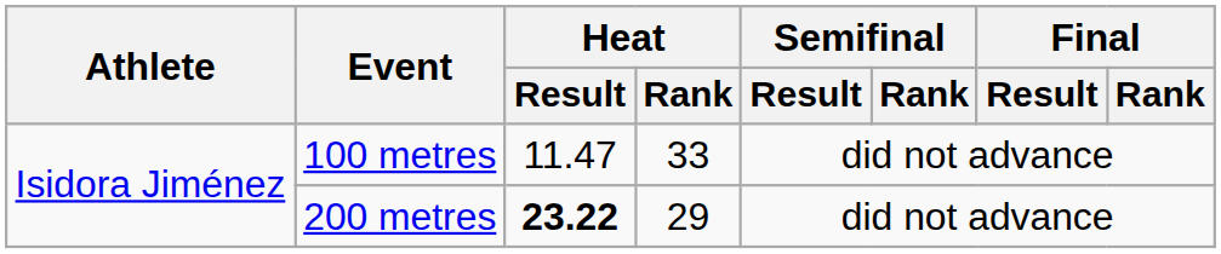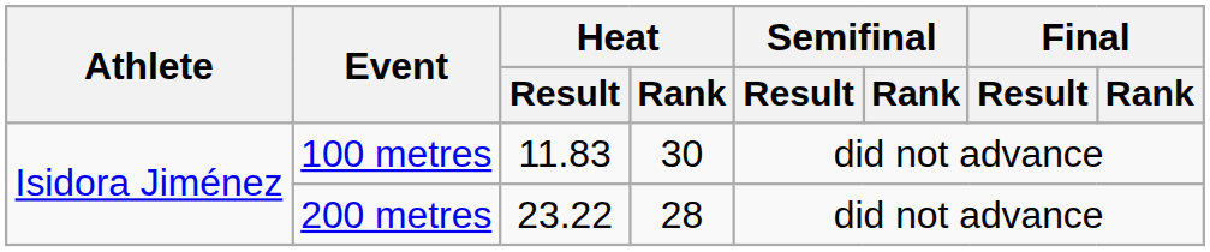 <table class="wikitable" style="font-size:90%">
 <tr>
 <th rowspan="2">Athlete</th>
 <th rowspan="2">Event</th>
 <th colspan="2">Heat</th>
 <th colspan="2">Semifinal</th>
 <th colspan="2">Final</th>
 </tr>
 <tr style="font-size:95%">
 <th>Result</th>
 <th>Rank</th>
 <th>Result</th>
 <th>Rank</th>
 <th>Result</th>
 <th>Rank</th>
 </tr>
 <tr style=text-align:center>
 <td style=text-align:left rowspan=2><a href='#'>Isidora Jiménez</a></td>
 <td style=text-align:left><a href='#'>100 metres</a></td>
-<td>11.47</td>
-<td>33</td>
+<td>11.83</td>
+<td>30</td>
 <td colspan="4">did not advance</td>
 </tr>
 <tr style=text-align:center>
 <td style=text-align:left><a href='#'>200 metres</a></td>
-<td><strong>23.22</strong></td>
-<td>29</td>
+<td>23.22</td>
+<td>28</td>
 <td colspan="4">did not advance</td>
 </tr>
 </table>
